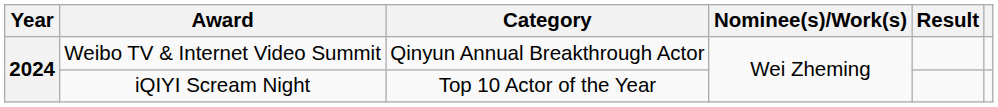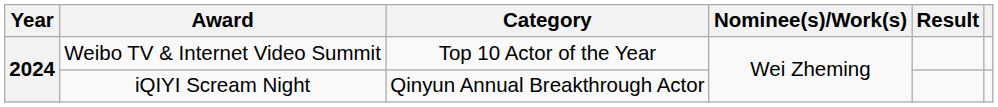 <table class="wikitable sortable plainrowheaders" style="text-align:center;">
 <tr>
 <th scope="col">Year</th>
 <th scope="col">Award</th>
 <th scope="col">Category</th>
 <th scope="col">Nominee(s)/Work(s)</th>
 <th scope="col">Result</th>
 <th scope="col"></th>
 </tr>
 <tr>
 <th scope="row" rowspan="2">2024</th>
 <td>Weibo TV & Internet Video Summit</td>
-<td>Qinyun Annual Breakthrough Actor</td>
+<td>Top 10 Actor of the Year</td>
 <td rowspan="2">Wei Zheming</td>
 <td></td>
 <td></td>
 </tr>
 <tr>
 <td>iQIYI Scream Night</td>
-<td>Top 10 Actor of the Year</td>
+<td>Qinyun Annual Breakthrough Actor</td>
 <td></td>
 <td></td>
 </tr>
 </table>
